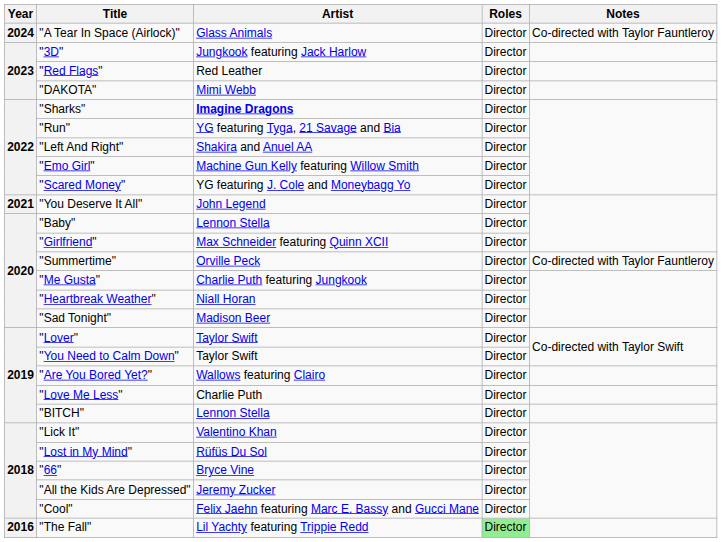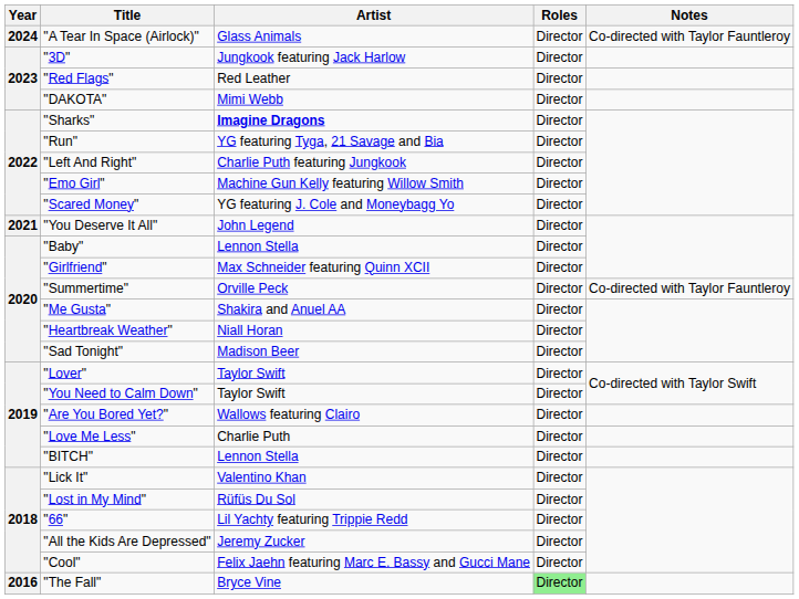 <table class="wikitable sortable">
 <tr>
 <th>Year</th>
 <th>Title</th>
 <th>Artist</th>
 <th class="unsortable">Roles</th>
 <th class="unsortable">Notes</th>
 </tr>
 <tr>
 <th scope="row">2024</th>
 <td>"A Tear In Space (Airlock)"</td>
 <td><a href='#'>Glass Animals</a></td>
 <td>Director</td>
 <td>Co-directed with Taylor Fauntleroy</td>
 </tr>
 <tr>
 <th rowspan="3">2023</th>
 <td>"<a href='#'>3D</a>"</td>
 <td><a href='#'>Jungkook</a> featuring <a href='#'>Jack Harlow</a></td>
 <td>Director</td>
 <td></td>
 </tr>
 <tr>
 <td>"<a href='#'>Red Flags</a>"</td>
 <td>Red Leather</td>
 <td>Director</td>
 <td></td>
 </tr>
 <tr>
 <td>"DAKOTA"</td>
 <td><a href='#'>Mimi Webb</a></td>
 <td>Director</td>
 <td></td>
 </tr>
 <tr>
 <th scope="row" rowspan="5">2022</th>
 <td>"Sharks"</td>
 <td><strong><a href='#'>Imagine Dragons</a></strong></td>
 <td>Director</td>
 <td rowspan="5"></td>
 </tr>
 <tr>
 <td>"Run"</td>
 <td><a href='#'>YG</a> featuring <a href='#'>Tyga</a>, <a href='#'>21 Savage</a> and <a href='#'>Bia</a></td>
 <td>Director</td>
 </tr>
 <tr>
 <td>"Left And Right"</td>
-<td><a href='#'>Shakira</a> and <a href='#'>Anuel AA</a></td>
+<td><a href='#'>Charlie Puth</a> featuring <a href='#'>Jungkook</a></td>
 <td>Director</td>
 </tr>
 <tr>
 <td>"<a href='#'>Emo Girl</a>"</td>
 <td><a href='#'>Machine Gun Kelly</a> featuring <a href='#'>Willow Smith</a></td>
 <td>Director</td>
 </tr>
 <tr>
 <td>"<a href='#'>Scared Money</a>"</td>
 <td>YG featuring <a href='#'>J. Cole</a> and <a href='#'>Moneybagg Yo</a></td>
 <td>Director</td>
 </tr>
 <tr>
 <th scope="row">2021</th>
 <td>"You Deserve It All"</td>
 <td><a href='#'>John Legend</a></td>
 <td>Director</td>
 <td rowspan="3"></td>
 </tr>
 <tr>
 <th scope="row" rowspan="6">2020</th>
 <td>"Baby"</td>
 <td><a href='#'>Lennon Stella</a></td>
 <td>Director</td>
 </tr>
 <tr>
 <td>"<a href='#'>Girlfriend</a>"</td>
 <td><a href='#'>Max Schneider</a> featuring <a href='#'>Quinn XCII</a></td>
 <td>Director</td>
 </tr>
 <tr>
 <td>"Summertime"</td>
 <td><a href='#'>Orville Peck</a></td>
 <td>Director</td>
 <td>Co-directed with Taylor Fauntleroy</td>
 </tr>
 <tr>
 <td>"<a href='#'>Me Gusta</a>"</td>
-<td><a href='#'>Charlie Puth</a> featuring <a href='#'>Jungkook</a></td>
+<td><a href='#'>Shakira</a> and <a href='#'>Anuel AA</a></td>
 <td>Director</td>
 <td rowspan="3"></td>
 </tr>
 <tr>
 <td>"<a href='#'>Heartbreak Weather</a>"</td>
 <td><a href='#'>Niall Horan</a></td>
 <td>Director</td>
 </tr>
 <tr>
 <td>"Sad Tonight"</td>
 <td><a href='#'>Madison Beer</a></td>
 <td>Director</td>
 </tr>
 <tr>
 <th scope="row" rowspan="5">2019</th>
 <td>"<a href='#'>Lover</a>"</td>
 <td><a href='#'>Taylor Swift</a></td>
 <td>Director</td>
 <td rowspan="2">Co-directed with Taylor Swift</td>
 </tr>
 <tr>
 <td>"<a href='#'>You Need to Calm Down</a>"</td>
 <td>Taylor Swift</td>
 <td>Director</td>
 </tr>
 <tr>
 <td>"<a href='#'>Are You Bored Yet?</a>"</td>
 <td><a href='#'>Wallows</a> featuring <a href='#'>Clairo</a></td>
 <td>Director</td>
 <td></td>
 </tr>
 <tr>
 <td>"<a href='#'>Love Me Less</a>"</td>
 <td>Charlie Puth</td>
 <td>Director</td>
 <td></td>
 </tr>
 <tr>
 <td>"BITCH"</td>
 <td><a href='#'>Lennon Stella</a></td>
 <td>Director</td>
 </tr>
 <tr>
 <th scope="row" rowspan="5">2018</th>
 <td>"Lick It"</td>
 <td><a href='#'>Valentino Khan</a></td>
 <td>Director</td>
 <td rowspan="5"></td>
 </tr>
 <tr>
 <td>"<a href='#'>Lost in My Mind</a>"</td>
 <td><a href='#'>Rüfüs Du Sol</a></td>
 <td>Director</td>
 </tr>
 <tr>
 <td>"<a href='#'>66</a>"</td>
-<td><a href='#'>Bryce Vine</a></td>
+<td><a href='#'>Lil Yachty</a> featuring <a href='#'>Trippie Redd</a></td>
 <td>Director</td>
 </tr>
 <tr>
 <td>"All the Kids Are Depressed"</td>
 <td><a href='#'>Jeremy Zucker</a></td>
 <td>Director</td>
 </tr>
 <tr>
 <td>"Cool"</td>
 <td><a href='#'>Felix Jaehn</a> featuring <a href='#'>Marc E. Bassy</a> and <a href='#'>Gucci Mane</a></td>
 <td>Director</td>
 </tr>
 <tr>
 <th scope="row">2016</th>
 <td>"The Fall"</td>
-<td><a href='#'>Lil Yachty</a> featuring <a href='#'>Trippie Redd</a></td>
+<td><a href='#'>Bryce Vine</a></td>
 <td style="background: lightgreen;">Director</td>
 <td></td>
 </tr>
 </table>
